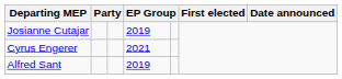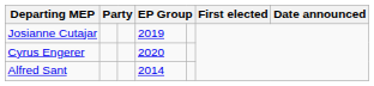 <table class="wikitable sortable">
 <tr>
 <th>Departing MEP</th>
 <th colspan="2">Party</th>
 <th colspan="2">EP Group</th>
 <th>First elected</th>
 <th>Date announced</th>
 </tr>
 <tr>
 <td><a href='#'>Josianne Cutajar</a></td>
 <td></td>
 <td></td>
 <td><a href='#'>2019</a></td>
 <td></td>
 </tr>
 <tr>
 <td><a href='#'>Cyrus Engerer</a></td>
 <td></td>
 <td></td>
-<td><a href='#'>2021</a></td>
+<td><a href='#'>2020</a></td>
 <td></td>
 </tr>
 <tr>
 <td><a href='#'>Alfred Sant</a></td>
 <td></td>
 <td></td>
-<td><a href='#'>2019</a></td>
+<td><a href='#'>2014</a></td>
 <td></td>
 </tr>
 </table>
